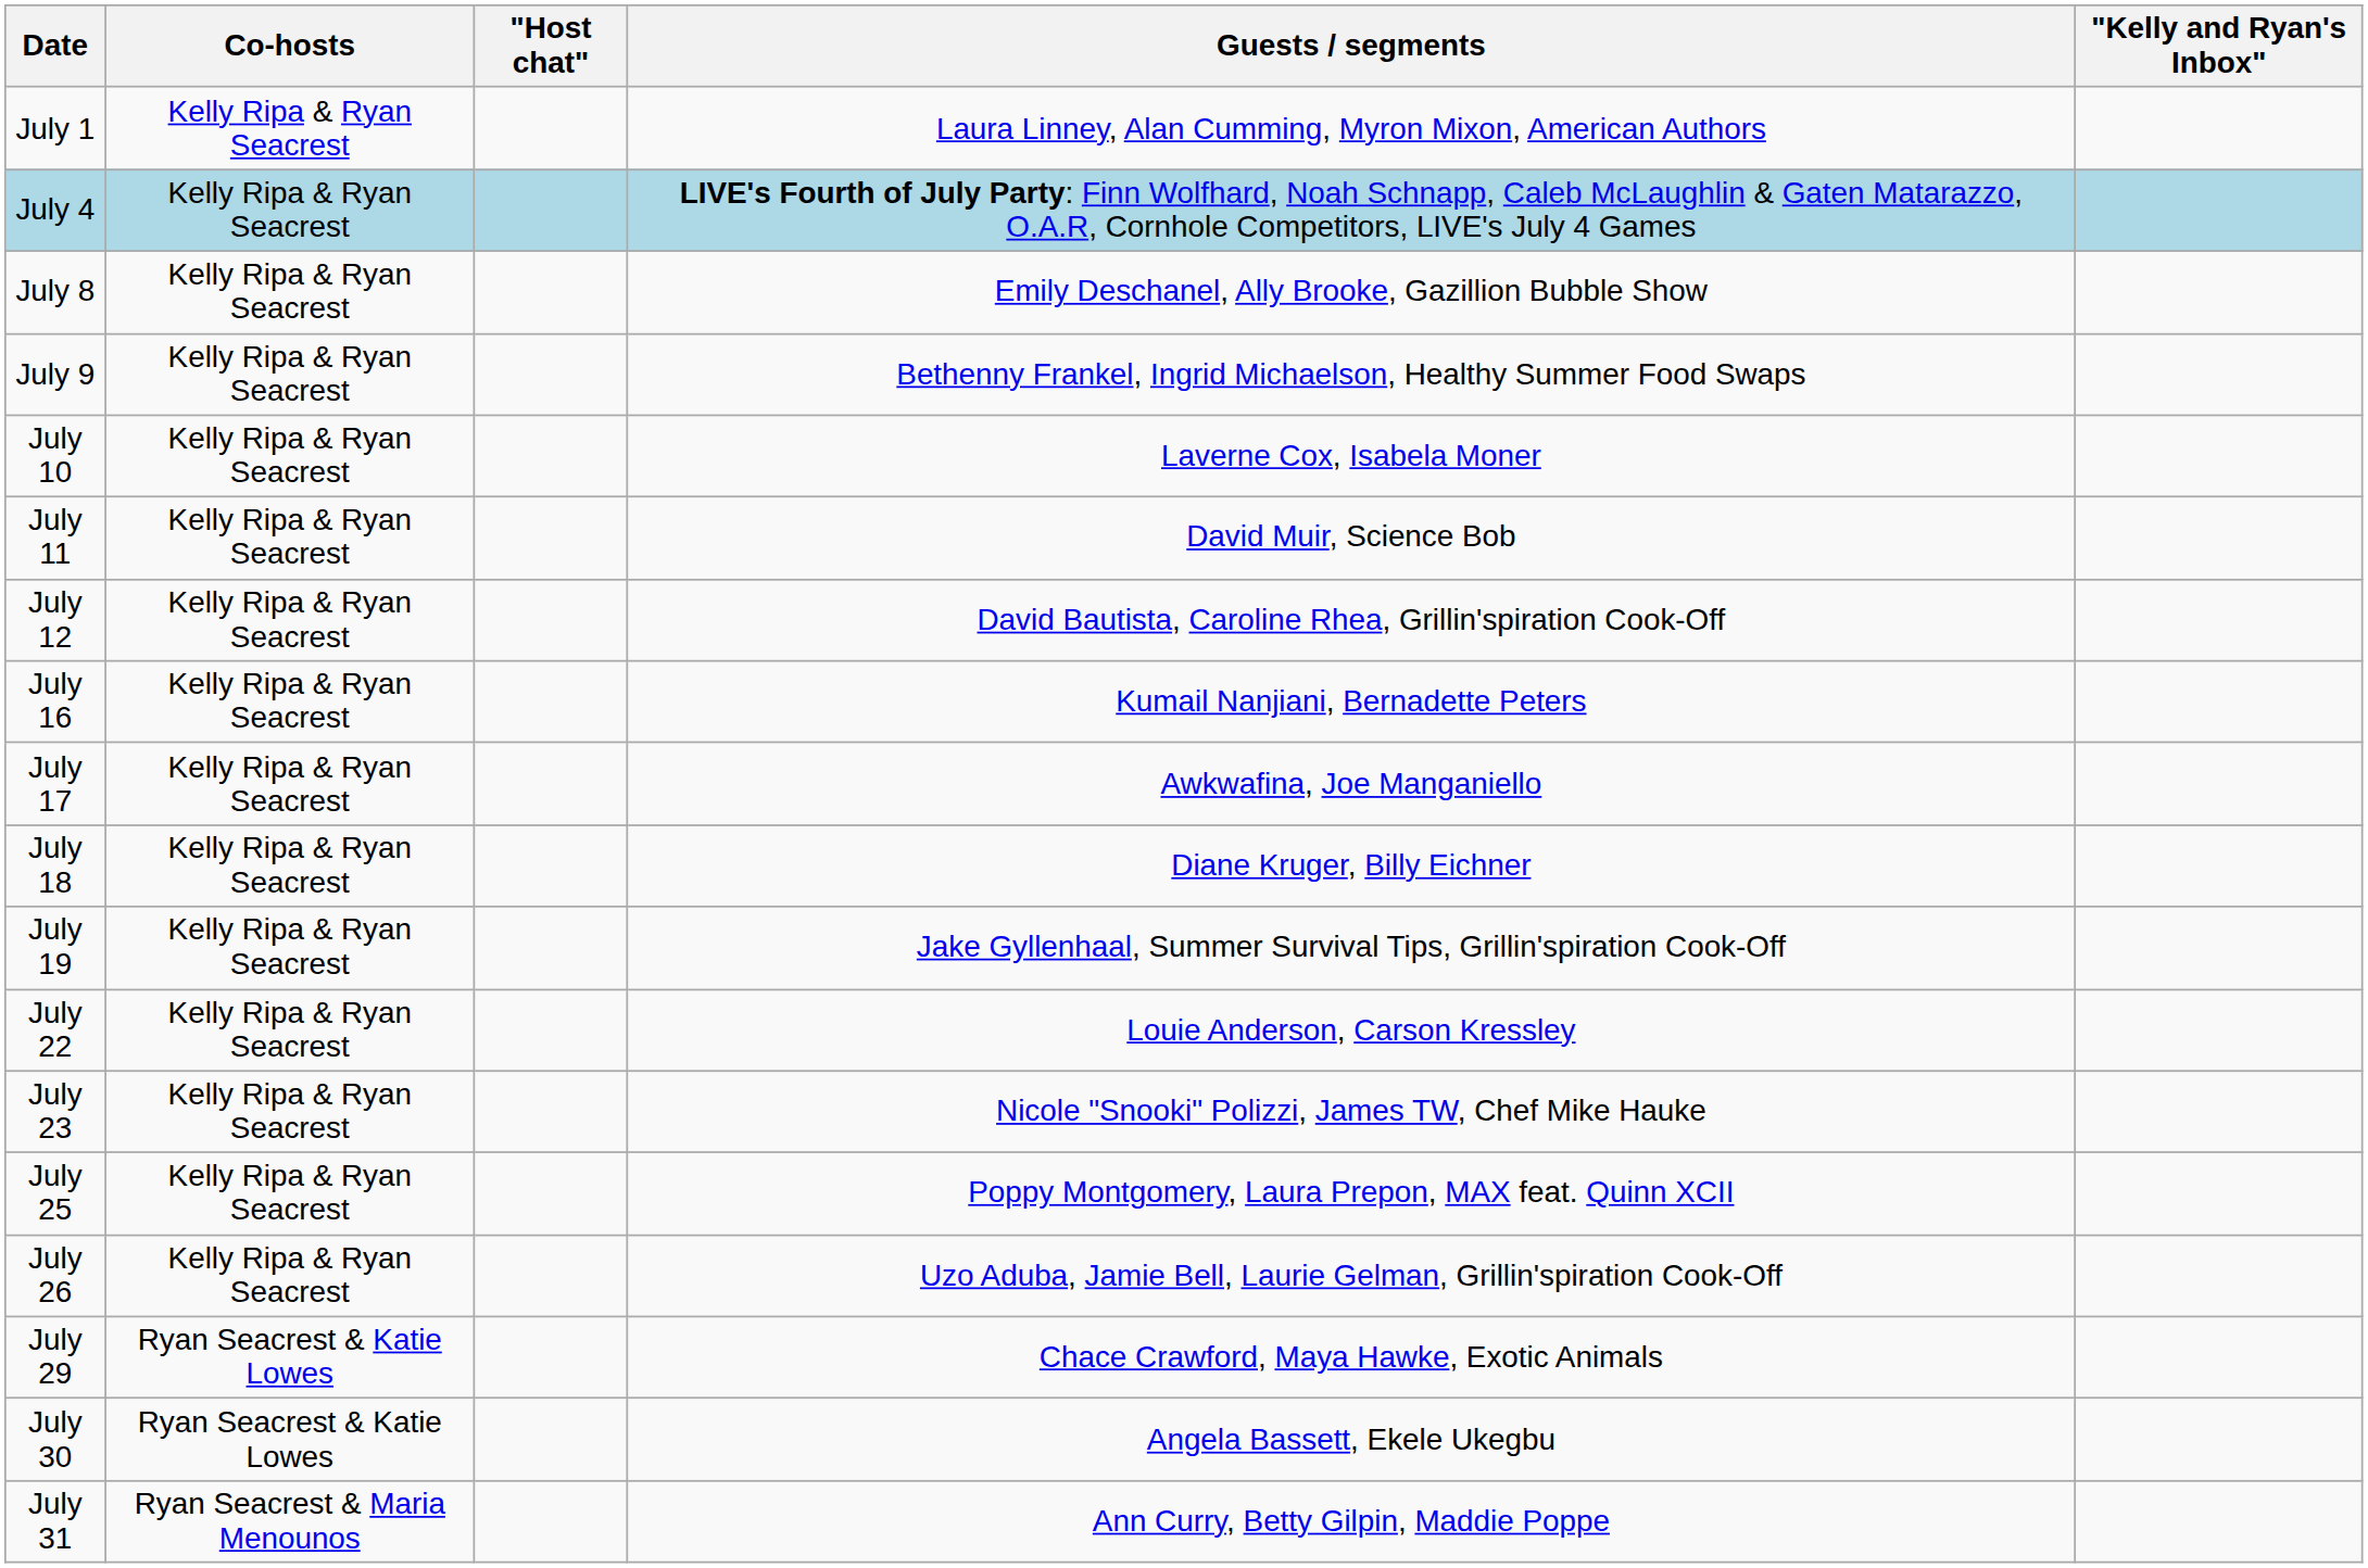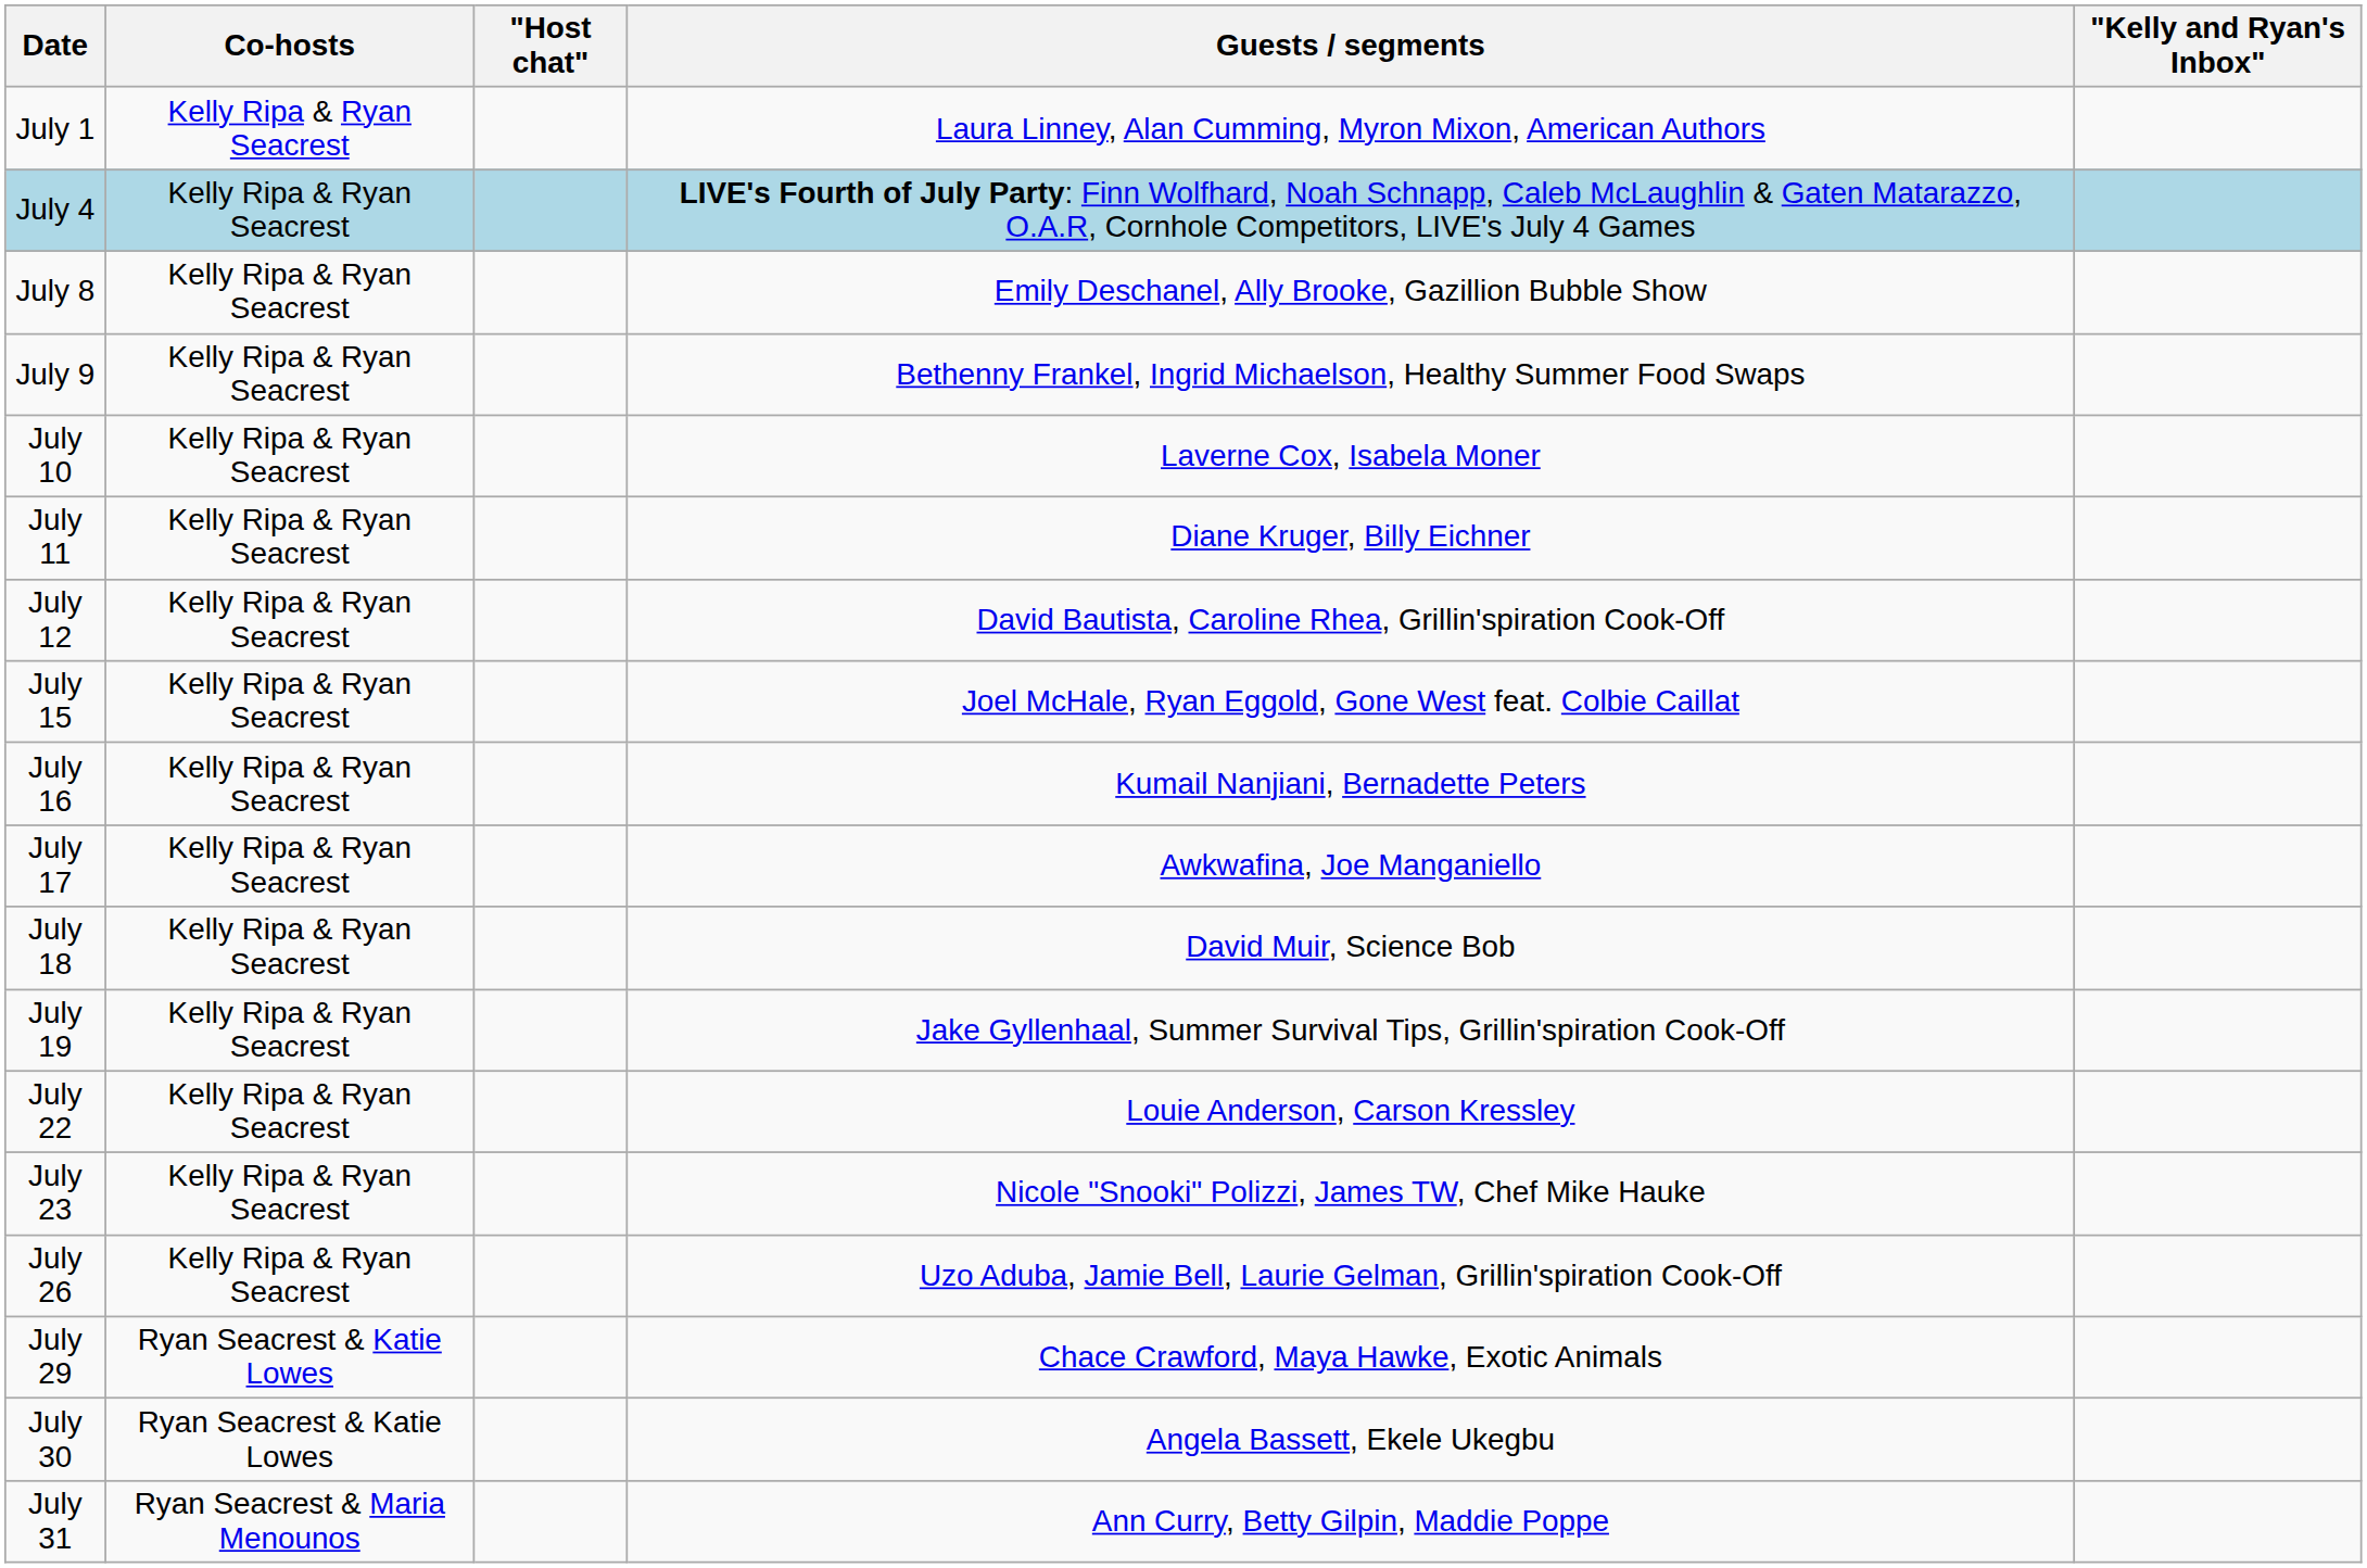 <table class="wikitable sortable" style="text-align:center;">
 <tr>
 <th>Date</th>
 <th>Co-hosts</th>
 <th>"Host chat"</th>
 <th>Guests / segments</th>
 <th>"Kelly and Ryan's Inbox"</th>
 </tr>
 <tr>
 <td>July 1</td>
 <td><a href='#'>Kelly Ripa</a> & <a href='#'>Ryan Seacrest</a></td>
 <td></td>
 <td><a href='#'>Laura Linney</a>, <a href='#'>Alan Cumming</a>, <a href='#'>Myron Mixon</a>, <a href='#'>American Authors</a></td>
 <td></td>
 </tr>
 <tr style="background:lightblue;">
 <td>July 4</td>
 <td>Kelly Ripa & Ryan Seacrest</td>
 <td></td>
 <td><strong>LIVE's Fourth of July Party</strong>: <a href='#'>Finn Wolfhard</a>, <a href='#'>Noah Schnapp</a>, <a href='#'>Caleb McLaughlin</a> & <a href='#'>Gaten Matarazzo</a>, <a href='#'>O.A.R</a>, Cornhole Competitors, LIVE's July 4 Games</td>
 <td></td>
 </tr>
 <tr>
 <td>July 8</td>
 <td>Kelly Ripa & Ryan Seacrest</td>
 <td></td>
 <td><a href='#'>Emily Deschanel</a>, <a href='#'>Ally Brooke</a>, Gazillion Bubble Show</td>
 <td></td>
 </tr>
 <tr>
 <td>July 9</td>
 <td>Kelly Ripa & Ryan Seacrest</td>
 <td></td>
 <td><a href='#'>Bethenny Frankel</a>, <a href='#'>Ingrid Michaelson</a>, Healthy Summer Food Swaps</td>
 <td></td>
 </tr>
 <tr>
 <td>July 10</td>
 <td>Kelly Ripa & Ryan Seacrest</td>
 <td></td>
 <td><a href='#'>Laverne Cox</a>, <a href='#'>Isabela Moner</a></td>
 <td></td>
 </tr>
 <tr>
 <td>July 11</td>
 <td>Kelly Ripa & Ryan Seacrest</td>
 <td></td>
-<td><a href='#'>David Muir</a>, Science Bob</td>
+<td><a href='#'>Diane Kruger</a>, <a href='#'>Billy Eichner</a></td>
 <td></td>
 </tr>
 <tr>
 <td>July 12</td>
 <td>Kelly Ripa & Ryan Seacrest</td>
 <td></td>
 <td><a href='#'>David Bautista</a>, <a href='#'>Caroline Rhea</a>, Grillin'spiration Cook-Off</td>
+<td></td>
+</tr>
+<tr>
+<td>July 15</td>
+<td>Kelly Ripa & Ryan Seacrest</td>
+<td></td>
+<td><a href='#'>Joel McHale</a>, <a href='#'>Ryan Eggold</a>, <a href='#'>Gone West</a> feat. <a href='#'>Colbie Caillat</a></td>
 <td></td>
 </tr>
 <tr>
 <td>July 16</td>
 <td>Kelly Ripa & Ryan Seacrest</td>
 <td></td>
 <td><a href='#'>Kumail Nanjiani</a>, <a href='#'>Bernadette Peters</a></td>
 <td></td>
 </tr>
 <tr>
 <td>July 17</td>
 <td>Kelly Ripa & Ryan Seacrest</td>
 <td></td>
 <td><a href='#'>Awkwafina</a>, <a href='#'>Joe Manganiello</a></td>
 <td></td>
 </tr>
 <tr>
 <td>July 18</td>
 <td>Kelly Ripa & Ryan Seacrest</td>
 <td></td>
-<td><a href='#'>Diane Kruger</a>, <a href='#'>Billy Eichner</a></td>
+<td><a href='#'>David Muir</a>, Science Bob</td>
 <td></td>
 </tr>
 <tr>
 <td>July 19</td>
 <td>Kelly Ripa & Ryan Seacrest</td>
 <td></td>
 <td><a href='#'>Jake Gyllenhaal</a>, Summer Survival Tips, Grillin'spiration Cook-Off</td>
 <td></td>
 </tr>
 <tr>
 <td>July 22</td>
 <td>Kelly Ripa & Ryan Seacrest</td>
 <td></td>
 <td><a href='#'>Louie Anderson</a>, <a href='#'>Carson Kressley</a></td>
 <td></td>
 </tr>
 <tr>
 <td>July 23</td>
 <td>Kelly Ripa & Ryan Seacrest</td>
 <td></td>
 <td><a href='#'>Nicole "Snooki" Polizzi</a>, <a href='#'>James TW</a>, Chef Mike Hauke</td>
-<td></td>
-</tr>
-<tr>
-<td>July 25</td>
-<td>Kelly Ripa & Ryan Seacrest</td>
-<td></td>
-<td><a href='#'>Poppy Montgomery</a>, <a href='#'>Laura Prepon</a>, <a href='#'>MAX</a> feat. <a href='#'>Quinn XCII</a></td>
 <td></td>
 </tr>
 <tr>
 <td>July 26</td>
 <td>Kelly Ripa & Ryan Seacrest</td>
 <td></td>
 <td><a href='#'>Uzo Aduba</a>, <a href='#'>Jamie Bell</a>, <a href='#'>Laurie Gelman</a>, Grillin'spiration Cook-Off</td>
 <td></td>
 </tr>
 <tr>
 <td>July 29</td>
 <td>Ryan Seacrest & <a href='#'>Katie Lowes</a></td>
 <td></td>
 <td><a href='#'>Chace Crawford</a>, <a href='#'>Maya Hawke</a>, Exotic Animals</td>
 <td></td>
 </tr>
 <tr>
 <td>July 30</td>
 <td>Ryan Seacrest & Katie Lowes</td>
 <td></td>
 <td><a href='#'>Angela Bassett</a>, Ekele Ukegbu</td>
 <td></td>
 </tr>
 <tr>
 <td>July 31</td>
 <td>Ryan Seacrest & <a href='#'>Maria Menounos</a></td>
 <td></td>
 <td><a href='#'>Ann Curry</a>, <a href='#'>Betty Gilpin</a>, <a href='#'>Maddie Poppe</a></td>
 <td></td>
 </tr>
 </table>
